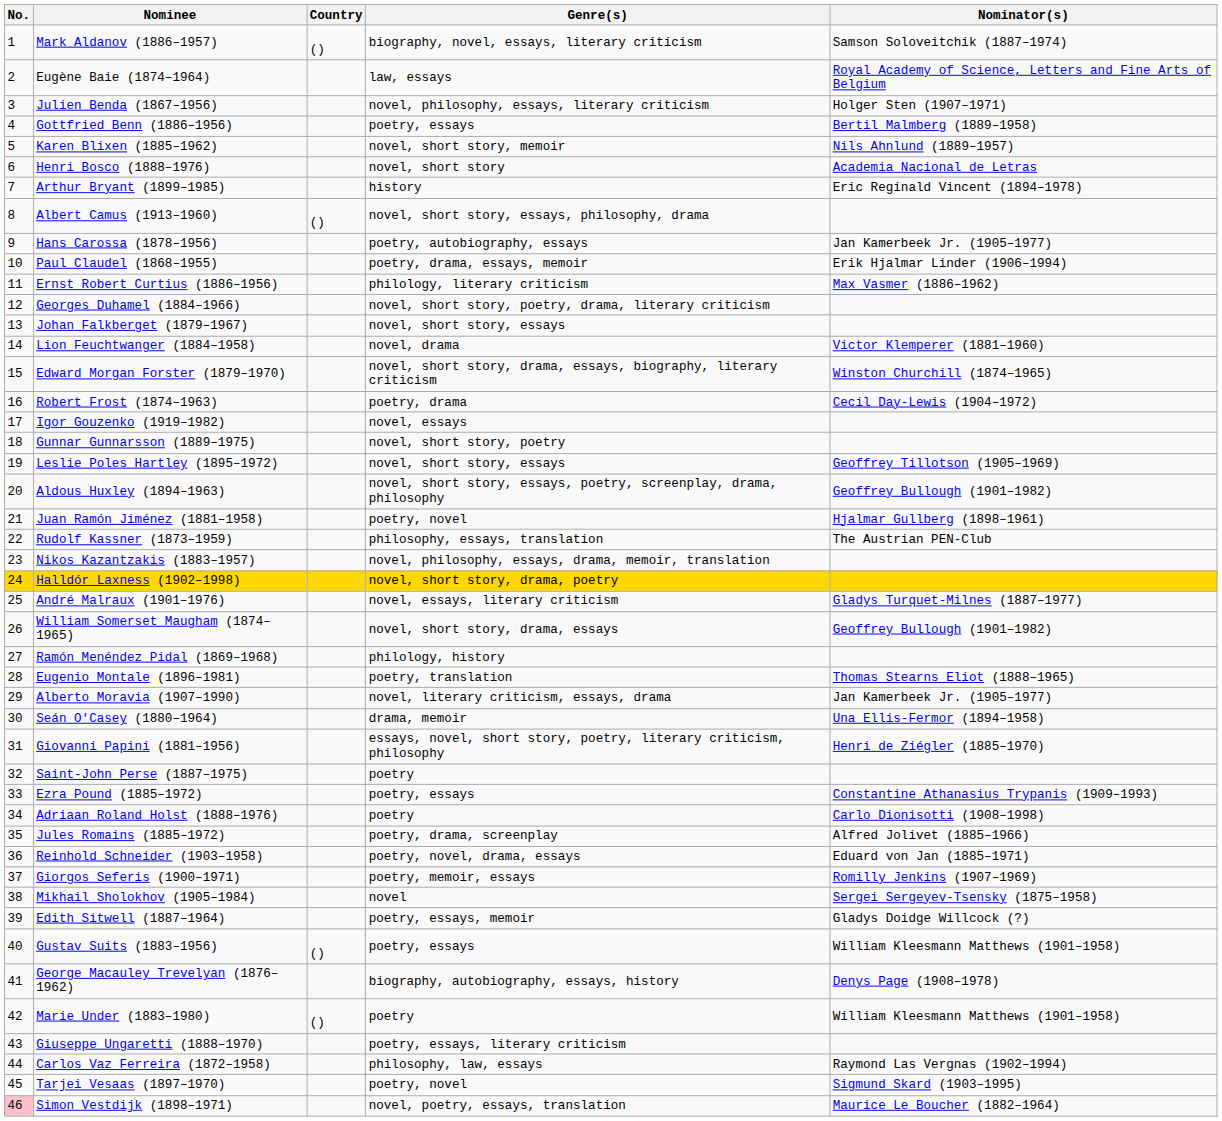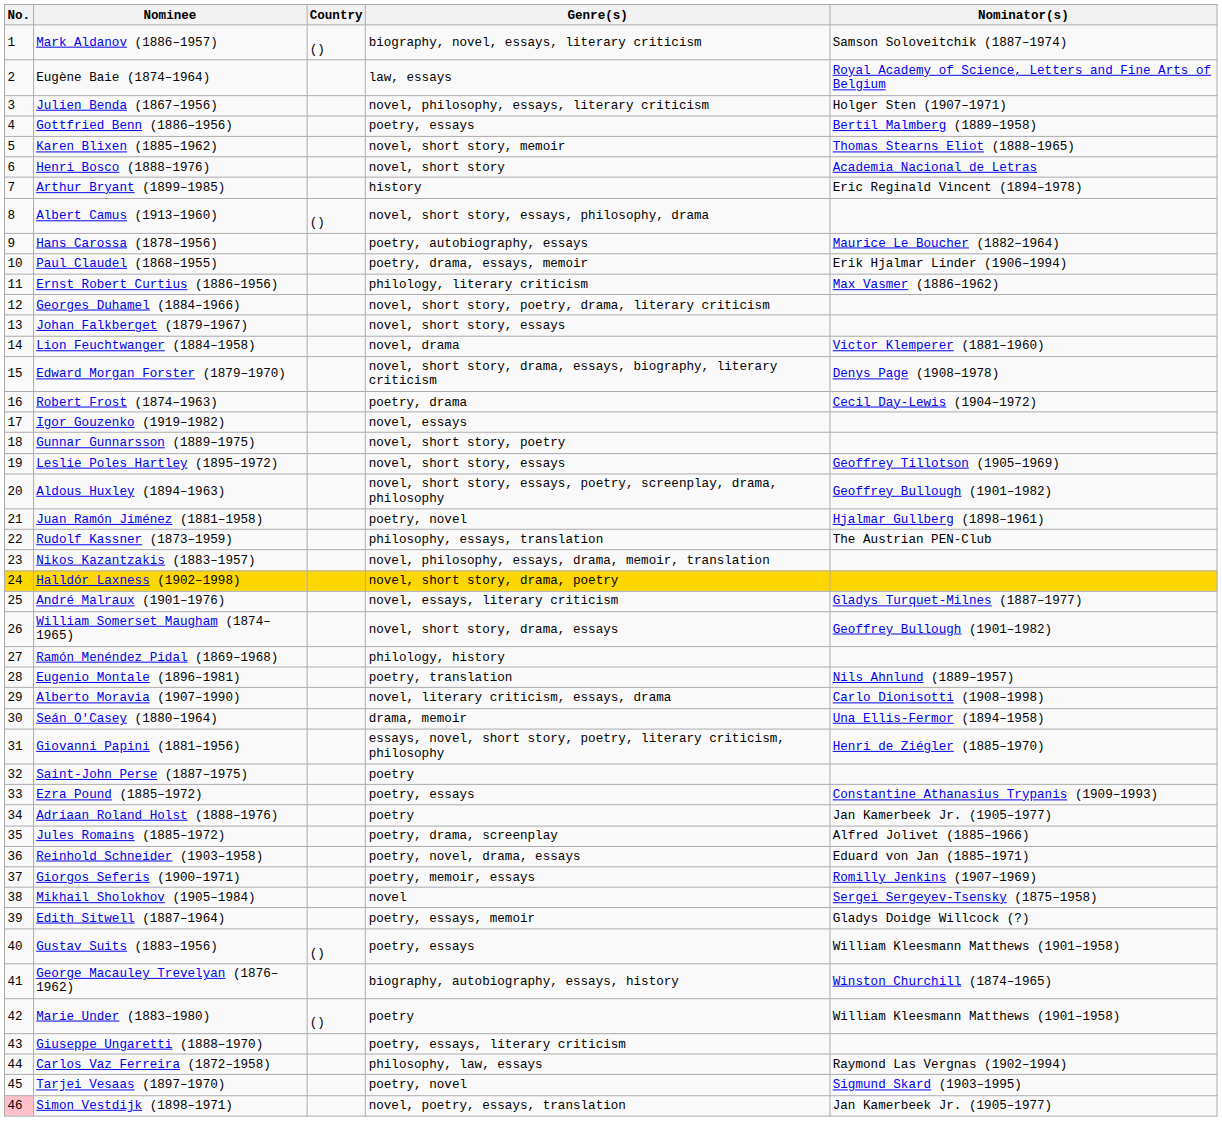 <table class="sortable wikitable mw-collapsible">
 <tr>
 <th scope=col>No.</th>
 <th scope=col>Nominee</th>
 <th scope=col>Country</th>
 <th scope=col>Genre(s)</th>
 <th scope=col>Nominator(s)</th>
 </tr>
 <tr>
 <td>1</td>
 <td><a href='#'>Mark Aldanov</a> (1886–1957)</td>
 <td><br>()<br></td>
 <td>biography, novel, essays, literary criticism</td>
 <td>Samson Soloveitchik (1887–1974)</td>
 </tr>
 <tr>
 <td>2</td>
 <td>Eugène Baie (1874–1964)</td>
 <td></td>
 <td>law, essays</td>
 <td><a href='#'>Royal Academy of Science, Letters and Fine Arts of Belgium</a></td>
 </tr>
 <tr>
 <td>3</td>
 <td><a href='#'>Julien Benda</a> (1867–1956)</td>
 <td></td>
 <td>novel, philosophy, essays, literary criticism</td>
 <td>Holger Sten (1907–1971)</td>
 </tr>
 <tr>
 <td>4</td>
 <td><a href='#'>Gottfried Benn</a> (1886–1956)</td>
 <td></td>
 <td>poetry, essays</td>
 <td><a href='#'>Bertil Malmberg</a> (1889–1958)</td>
 </tr>
 <tr>
 <td>5</td>
 <td><a href='#'>Karen Blixen</a> (1885–1962)</td>
 <td></td>
 <td>novel, short story, memoir</td>
-<td><a href='#'>Nils Ahnlund</a> (1889–1957)</td>
+<td><a href='#'>Thomas Stearns Eliot</a> (1888–1965)</td>
 </tr>
 <tr>
 <td>6</td>
 <td><a href='#'>Henri Bosco</a> (1888–1976)</td>
 <td></td>
 <td>novel, short story</td>
 <td><a href='#'>Academia Nacional de Letras</a></td>
 </tr>
 <tr>
 <td>7</td>
 <td><a href='#'>Arthur Bryant</a> (1899–1985)</td>
 <td></td>
 <td>history</td>
 <td>Eric Reginald Vincent (1894–1978)</td>
 </tr>
 <tr>
 <td>8</td>
 <td><a href='#'>Albert Camus</a> (1913–1960)</td>
 <td><br>()</td>
 <td>novel, short story, essays, philosophy, drama</td>
 <td></td>
 </tr>
 <tr>
 <td>9</td>
 <td><a href='#'>Hans Carossa</a> (1878–1956)</td>
 <td></td>
 <td>poetry, autobiography, essays</td>
-<td>Jan Kamerbeek Jr. (1905–1977)</td>
+<td><a href='#'>Maurice Le Boucher</a> (1882–1964)</td>
 </tr>
 <tr>
 <td>10</td>
 <td><a href='#'>Paul Claudel</a> (1868–1955)</td>
 <td></td>
 <td>poetry, drama, essays, memoir</td>
 <td>Erik Hjalmar Linder (1906–1994)</td>
 </tr>
 <tr>
 <td>11</td>
 <td><a href='#'>Ernst Robert Curtius</a> (1886–1956)</td>
 <td></td>
 <td>philology, literary criticism</td>
 <td><a href='#'>Max Vasmer</a> (1886–1962)</td>
 </tr>
 <tr>
 <td>12</td>
 <td><a href='#'>Georges Duhamel</a> (1884–1966)</td>
 <td></td>
 <td>novel, short story, poetry, drama, literary criticism</td>
 <td></td>
 </tr>
 <tr>
 <td>13</td>
 <td><a href='#'>Johan Falkberget</a> (1879–1967)</td>
 <td></td>
 <td>novel, short story, essays</td>
 <td></td>
 </tr>
 <tr>
 <td>14</td>
 <td><a href='#'>Lion Feuchtwanger</a> (1884–1958)</td>
 <td></td>
 <td>novel, drama</td>
 <td><a href='#'>Victor Klemperer</a> (1881–1960)</td>
 </tr>
 <tr>
 <td>15</td>
 <td><a href='#'>Edward Morgan Forster</a> (1879–1970)</td>
 <td></td>
 <td>novel, short story, drama, essays, biography, literary criticism</td>
-<td><a href='#'>Winston Churchill</a> (1874–1965)</td>
+<td><a href='#'>Denys Page</a> (1908–1978)</td>
 </tr>
 <tr>
 <td>16</td>
 <td><a href='#'>Robert Frost</a> (1874–1963)</td>
 <td></td>
 <td>poetry, drama</td>
 <td><a href='#'>Cecil Day-Lewis</a> (1904–1972)</td>
 </tr>
 <tr>
 <td>17</td>
 <td><a href='#'>Igor Gouzenko</a> (1919–1982)</td>
 <td><br></td>
 <td>novel, essays</td>
 <td></td>
 </tr>
 <tr>
 <td>18</td>
 <td><a href='#'>Gunnar Gunnarsson</a> (1889–1975)</td>
 <td></td>
 <td>novel, short story, poetry</td>
 <td></td>
 </tr>
 <tr>
 <td>19</td>
 <td><a href='#'>Leslie Poles Hartley</a> (1895–1972)</td>
 <td></td>
 <td>novel, short story, essays</td>
 <td><a href='#'>Geoffrey Tillotson</a> (1905–1969)</td>
 </tr>
 <tr>
 <td>20</td>
 <td><a href='#'>Aldous Huxley</a> (1894–1963)</td>
 <td></td>
 <td>novel, short story, essays, poetry, screenplay, drama, philosophy</td>
 <td><a href='#'>Geoffrey Bullough</a> (1901–1982)</td>
 </tr>
 <tr>
 <td>21</td>
 <td><a href='#'>Juan Ramón Jiménez</a> (1881–1958)</td>
 <td></td>
 <td>poetry, novel</td>
 <td><a href='#'>Hjalmar Gullberg</a> (1898–1961)</td>
 </tr>
 <tr>
 <td>22</td>
 <td><a href='#'>Rudolf Kassner</a> (1873–1959)</td>
 <td></td>
 <td>philosophy, essays, translation</td>
 <td>The Austrian PEN-Club</td>
 </tr>
 <tr>
 <td>23</td>
 <td><a href='#'>Nikos Kazantzakis</a> (1883–1957)</td>
 <td></td>
 <td>novel, philosophy, essays, drama, memoir, translation</td>
 <td></td>
 </tr>
 <tr>
 <td style="background:gold;white-space:nowrap">24</td>
 <td style="background:gold;white-space:nowrap"><a href='#'>Halldór Laxness</a> (1902–1998)</td>
 <td style="background:gold;white-space:nowrap"></td>
 <td style="background:gold;white-space:nowrap">novel, short story, drama, poetry</td>
 <td style="background:gold;white-space:nowrap"></td>
 </tr>
 <tr>
 <td>25</td>
 <td><a href='#'>André Malraux</a> (1901–1976)</td>
 <td></td>
 <td>novel, essays, literary criticism</td>
 <td><a href='#'>Gladys Turquet-Milnes</a> (1887–1977)</td>
 </tr>
 <tr>
 <td>26</td>
 <td><a href='#'>William Somerset Maugham</a> (1874–1965)</td>
 <td></td>
 <td>novel, short story, drama, essays</td>
 <td><a href='#'>Geoffrey Bullough</a> (1901–1982)</td>
 </tr>
 <tr>
 <td>27</td>
 <td><a href='#'>Ramón Menéndez Pidal</a> (1869–1968)</td>
 <td></td>
 <td>philology, history</td>
 <td></td>
 </tr>
 <tr>
 <td>28</td>
 <td><a href='#'>Eugenio Montale</a> (1896–1981)</td>
 <td></td>
 <td>poetry, translation</td>
-<td><a href='#'>Thomas Stearns Eliot</a> (1888–1965)</td>
+<td><a href='#'>Nils Ahnlund</a> (1889–1957)</td>
 </tr>
 <tr>
 <td>29</td>
 <td><a href='#'>Alberto Moravia</a> (1907–1990)</td>
 <td></td>
 <td>novel, literary criticism, essays, drama</td>
-<td>Jan Kamerbeek Jr. (1905–1977)</td>
+<td><a href='#'>Carlo Dionisotti</a> (1908–1998)</td>
 </tr>
 <tr>
 <td>30</td>
 <td><a href='#'>Seán O'Casey</a> (1880–1964)</td>
 <td></td>
 <td>drama, memoir</td>
 <td><a href='#'>Una Ellis-Fermor</a> (1894–1958)</td>
 </tr>
 <tr>
 <td>31</td>
 <td><a href='#'>Giovanni Papini</a> (1881–1956)</td>
 <td></td>
 <td>essays, novel, short story, poetry, literary criticism, philosophy</td>
 <td><a href='#'>Henri de Ziégler</a> (1885–1970)</td>
 </tr>
 <tr>
 <td>32</td>
 <td><a href='#'>Saint-John Perse</a> (1887–1975)</td>
 <td></td>
 <td>poetry</td>
 <td></td>
 </tr>
 <tr>
 <td>33</td>
 <td><a href='#'>Ezra Pound</a> (1885–1972)</td>
 <td></td>
 <td>poetry, essays</td>
 <td><a href='#'>Constantine Athanasius Trypanis</a> (1909–1993)</td>
 </tr>
 <tr>
 <td>34</td>
 <td><a href='#'>Adriaan Roland Holst</a> (1888–1976)</td>
 <td></td>
 <td>poetry</td>
-<td><a href='#'>Carlo Dionisotti</a> (1908–1998)</td>
+<td>Jan Kamerbeek Jr. (1905–1977)</td>
 </tr>
 <tr>
 <td>35</td>
 <td><a href='#'>Jules Romains</a> (1885–1972)</td>
 <td></td>
 <td>poetry, drama, screenplay</td>
 <td>Alfred Jolivet (1885–1966)</td>
 </tr>
 <tr>
 <td>36</td>
 <td><a href='#'>Reinhold Schneider</a> (1903–1958)</td>
 <td></td>
 <td>poetry, novel, drama, essays</td>
 <td>Eduard von Jan (1885–1971)</td>
 </tr>
 <tr>
 <td>37</td>
 <td><a href='#'>Giorgos Seferis</a> (1900–1971)</td>
 <td></td>
 <td>poetry, memoir, essays</td>
 <td><a href='#'>Romilly Jenkins</a> (1907–1969)</td>
 </tr>
 <tr>
 <td>38</td>
 <td><a href='#'>Mikhail Sholokhov</a> (1905–1984)</td>
 <td></td>
 <td>novel</td>
 <td><a href='#'>Sergei Sergeyev-Tsensky</a> (1875–1958)</td>
 </tr>
 <tr>
 <td>39</td>
 <td><a href='#'>Edith Sitwell</a> (1887–1964)</td>
 <td></td>
 <td>poetry, essays, memoir</td>
 <td>Gladys Doidge Willcock (?)</td>
 </tr>
 <tr>
 <td>40</td>
 <td><a href='#'>Gustav Suits</a> (1883–1956)</td>
 <td><br>()</td>
 <td>poetry, essays</td>
 <td>William Kleesmann Matthews (1901–1958)</td>
 </tr>
 <tr>
 <td>41</td>
 <td><a href='#'>George Macauley Trevelyan</a> (1876–1962)</td>
 <td></td>
 <td>biography, autobiography, essays, history</td>
-<td><a href='#'>Denys Page</a> (1908–1978)</td>
+<td><a href='#'>Winston Churchill</a> (1874–1965)</td>
 </tr>
 <tr>
 <td>42</td>
 <td><a href='#'>Marie Under</a> (1883–1980)</td>
 <td><br>()</td>
 <td>poetry</td>
 <td>William Kleesmann Matthews (1901–1958)</td>
 </tr>
 <tr>
 <td>43</td>
 <td><a href='#'>Giuseppe Ungaretti</a> (1888–1970)</td>
 <td></td>
 <td>poetry, essays, literary criticism</td>
 <td></td>
 </tr>
 <tr>
 <td>44</td>
 <td><a href='#'>Carlos Vaz Ferreira</a> (1872–1958)</td>
 <td></td>
 <td>philosophy, law, essays</td>
 <td>Raymond Las Vergnas (1902–1994)</td>
 </tr>
 <tr>
 <td>45</td>
 <td><a href='#'>Tarjei Vesaas</a> (1897–1970)</td>
 <td></td>
 <td>poetry, novel</td>
 <td><a href='#'>Sigmund Skard</a> (1903–1995)</td>
 </tr>
 <tr>
 <td style="background: pink;">46</td>
 <td><a href='#'>Simon Vestdijk</a> (1898–1971)</td>
 <td></td>
 <td>novel, poetry, essays, translation</td>
-<td><a href='#'>Maurice Le Boucher</a> (1882–1964)</td>
+<td>Jan Kamerbeek Jr. (1905–1977)</td>
 </tr>
 </table>
